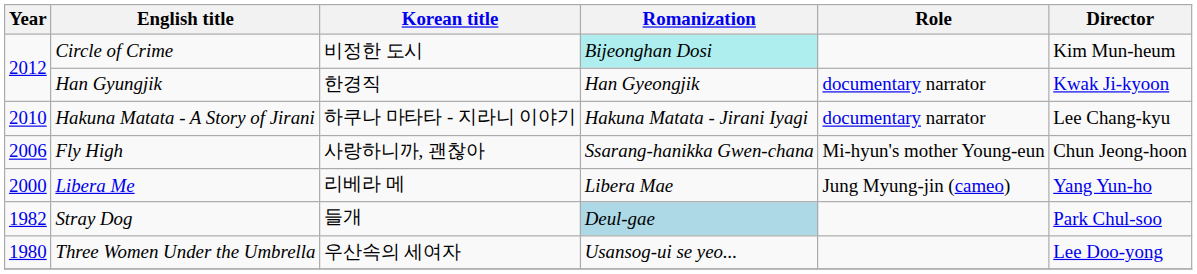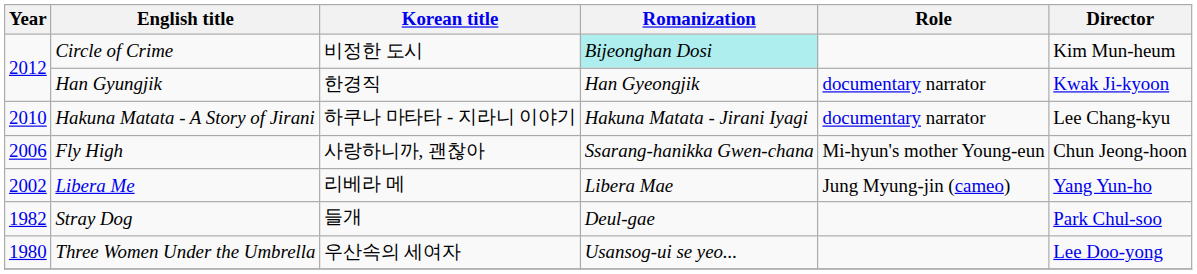 <table class="wikitable">
 <tr>
 <th>Year</th>
 <th>English title</th>
 <th><a href='#'>Korean title</a></th>
 <th><a href='#'>Romanization</a></th>
 <th>Role</th>
 <th>Director</th>
 </tr>
 <tr>
 <td rowspan=2><a href='#'>2012</a></td>
 <td><em>Circle of Crime</em></td>
 <td>비정한 도시</td>
 <td style="background: paleturquoise;"><em>Bijeonghan Dosi</em></td>
 <td></td>
 <td>Kim Mun-heum</td>
 </tr>
 <tr>
 <td><em>Han Gyungjik</em></td>
 <td>한경직</td>
 <td><em>Han Gyeongjik</em></td>
 <td><a href='#'>documentary</a> narrator</td>
 <td><a href='#'>Kwak Ji-kyoon</a></td>
 </tr>
 <tr>
 <td><a href='#'>2010</a></td>
 <td><em>Hakuna Matata - A Story of Jirani</em></td>
 <td>하쿠나 마타타 - 지라니 이야기</td>
 <td><em>Hakuna Matata - Jirani Iyagi</em></td>
 <td><a href='#'>documentary</a> narrator</td>
 <td>Lee Chang-kyu</td>
 </tr>
 <tr>
 <td><a href='#'>2006</a></td>
 <td><em>Fly High</em></td>
 <td>사랑하니까, 괜찮아</td>
 <td><em>Ssarang-hanikka Gwen-chana</em></td>
 <td>Mi-hyun's mother Young-eun</td>
 <td>Chun Jeong-hoon</td>
 </tr>
 <tr>
-<td><a href='#'>2000</a></td>
+<td><a href='#'>2002</a></td>
 <td><em><a href='#'>Libera Me</a></em></td>
 <td>리베라 메</td>
 <td><em>Libera Mae</em></td>
 <td>Jung Myung-jin (<a href='#'>cameo</a>)</td>
 <td><a href='#'>Yang Yun-ho</a></td>
 </tr>
 <tr>
 <td><a href='#'>1982</a></td>
 <td><em>Stray Dog</em></td>
 <td>들개</td>
-<td style="background: lightblue;"><em>Deul-gae</em></td>
+<td><em>Deul-gae</em></td>
 <td></td>
 <td><a href='#'>Park Chul-soo</a></td>
 </tr>
 <tr>
 <td><a href='#'>1980</a></td>
 <td><em>Three Women Under the Umbrella</em></td>
 <td>우산속의 세여자</td>
 <td><em>Usansog-ui se yeo...</em></td>
 <td></td>
 <td><a href='#'>Lee Doo-yong</a></td>
 </tr>
 <tr>
 </tr>
 </table>
